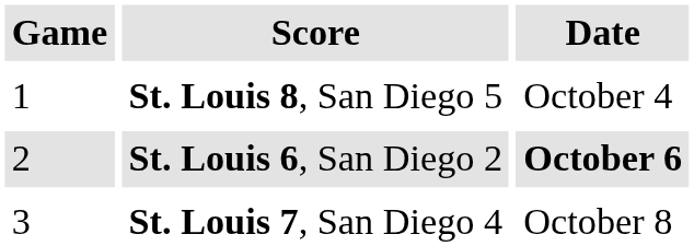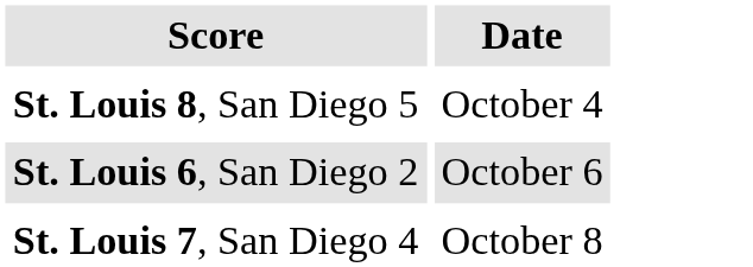 <table border="0" cellspacing="3" cellpadding="3">
 <tr style="background: #e3e3e3;">
-<th>Game</th>
 <th>Score</th>
 <th>Date</th>
 </tr>
 <tr>
-<td>1</td>
 <td><strong>St. Louis 8</strong>, San Diego 5</td>
 <td>October 4</td>
 </tr>
 <tr style="background: #e3e3e3;">
-<td>2</td>
 <td><strong>St. Louis 6</strong>, San Diego 2</td>
-<td><strong>October 6</strong></td>
+<td>October 6</td>
 </tr>
 <tr>
-<td>3</td>
 <td><strong>St. Louis 7</strong>, San Diego 4</td>
 <td>October 8</td>
 </tr>
 </table>
